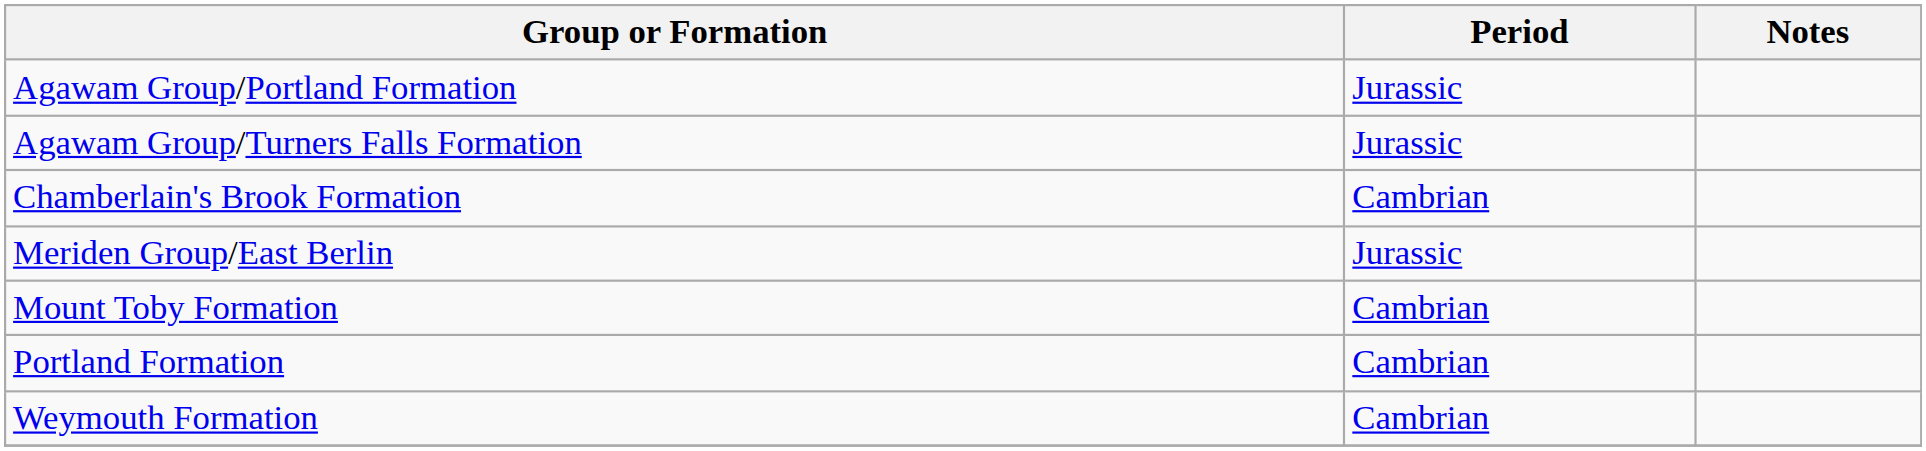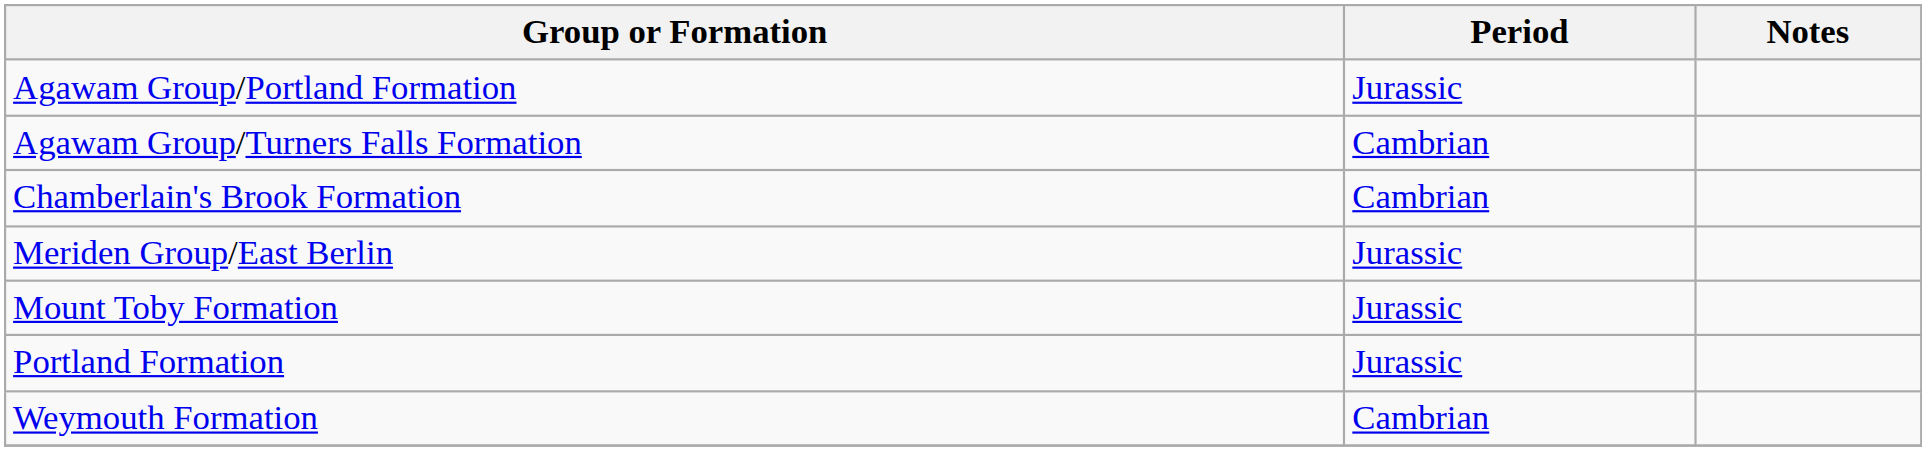 <table class="wikitable sortable" style="width: 100%;">
 <tr>
 <th>Group or Formation</th>
 <th>Period</th>
 <th class="unsortable">Notes</th>
 </tr>
 <tr>
 <td><a href='#'>Agawam Group</a>/<a href='#'>Portland Formation</a></td>
 <td><a href='#'>Jurassic</a></td>
 <td></td>
 </tr>
 <tr>
 <td><a href='#'>Agawam Group</a>/<a href='#'>Turners Falls Formation</a></td>
-<td><a href='#'>Jurassic</a></td>
+<td><a href='#'>Cambrian</a></td>
 <td></td>
 </tr>
 <tr>
 <td><a href='#'>Chamberlain's Brook Formation</a></td>
 <td><a href='#'>Cambrian</a></td>
 <td></td>
 </tr>
 <tr>
 <td><a href='#'>Meriden Group</a>/<a href='#'>East Berlin</a></td>
 <td><a href='#'>Jurassic</a></td>
 <td></td>
 </tr>
 <tr>
 <td><a href='#'>Mount Toby Formation</a></td>
-<td><a href='#'>Cambrian</a></td>
+<td><a href='#'>Jurassic</a></td>
 <td></td>
 </tr>
 <tr>
 <td><a href='#'>Portland Formation</a></td>
-<td><a href='#'>Cambrian</a></td>
+<td><a href='#'>Jurassic</a></td>
 <td></td>
 </tr>
 <tr>
 <td><a href='#'>Weymouth Formation</a></td>
 <td><a href='#'>Cambrian</a></td>
 <td></td>
 </tr>
 <tr>
 </tr>
 </table>
